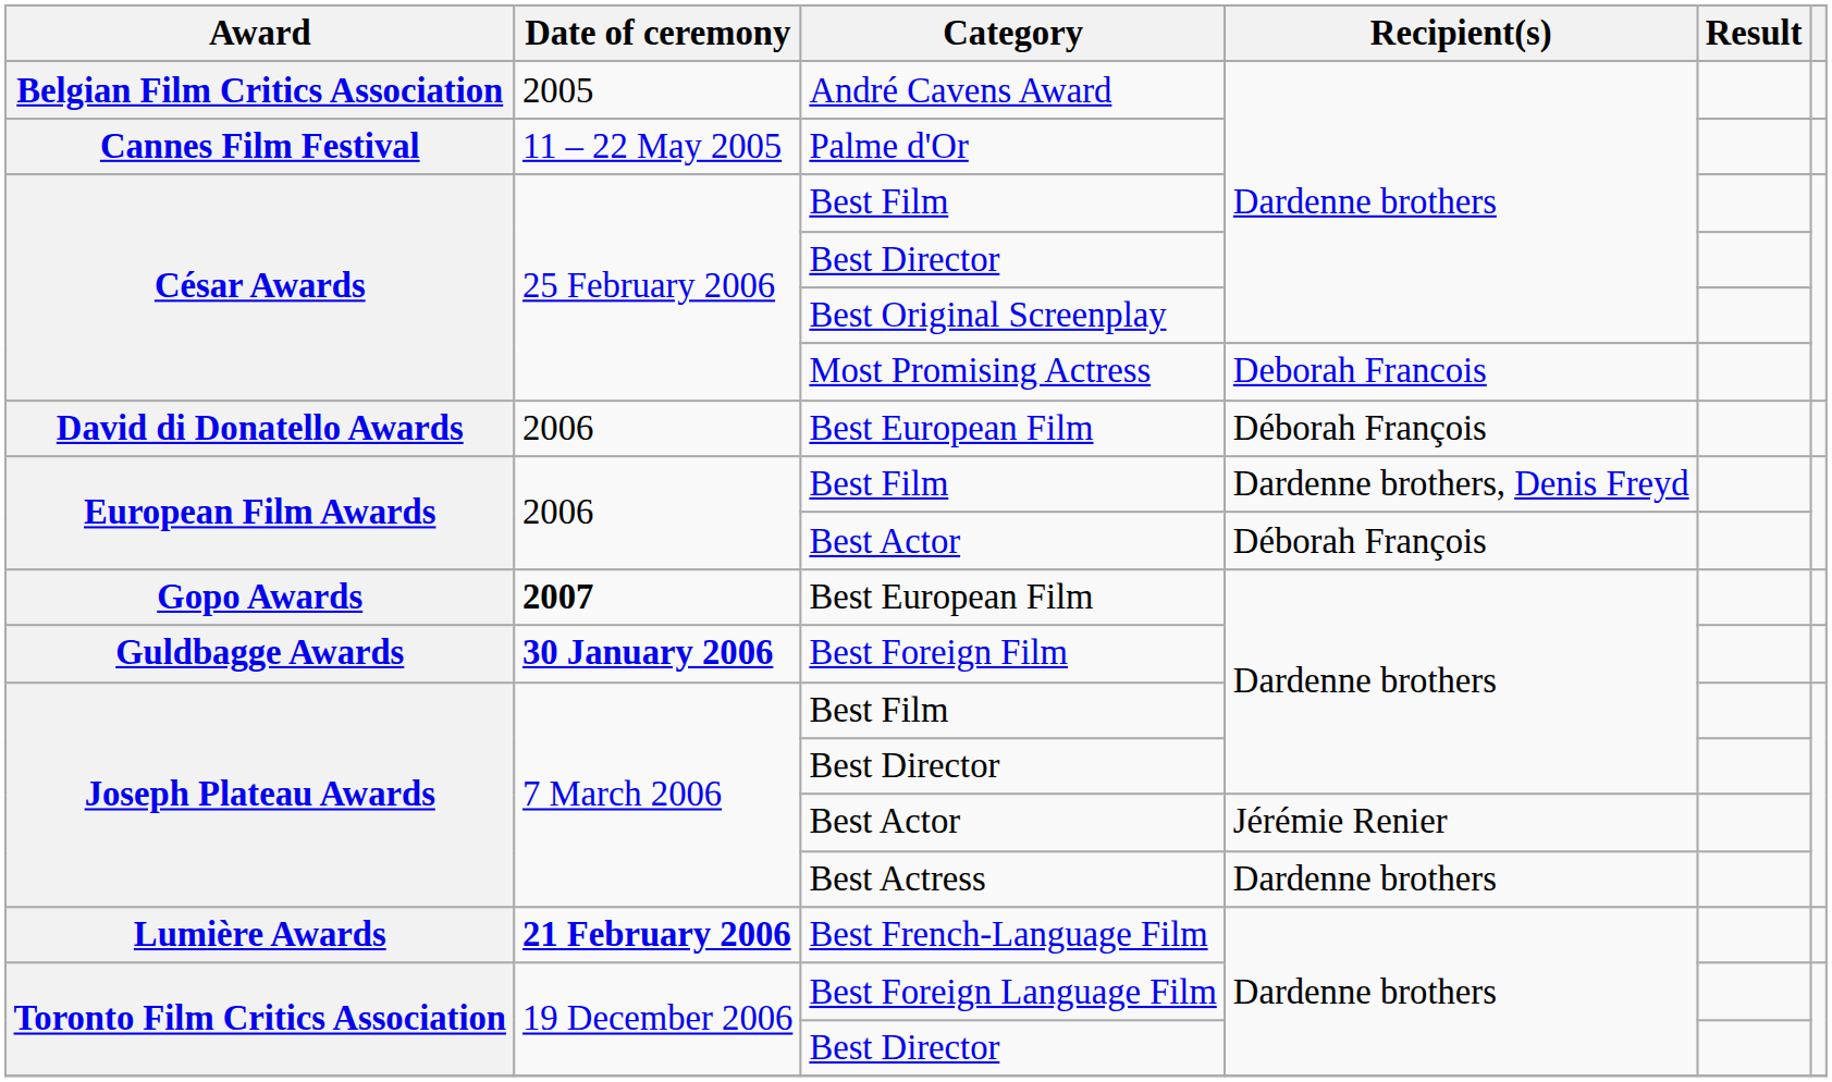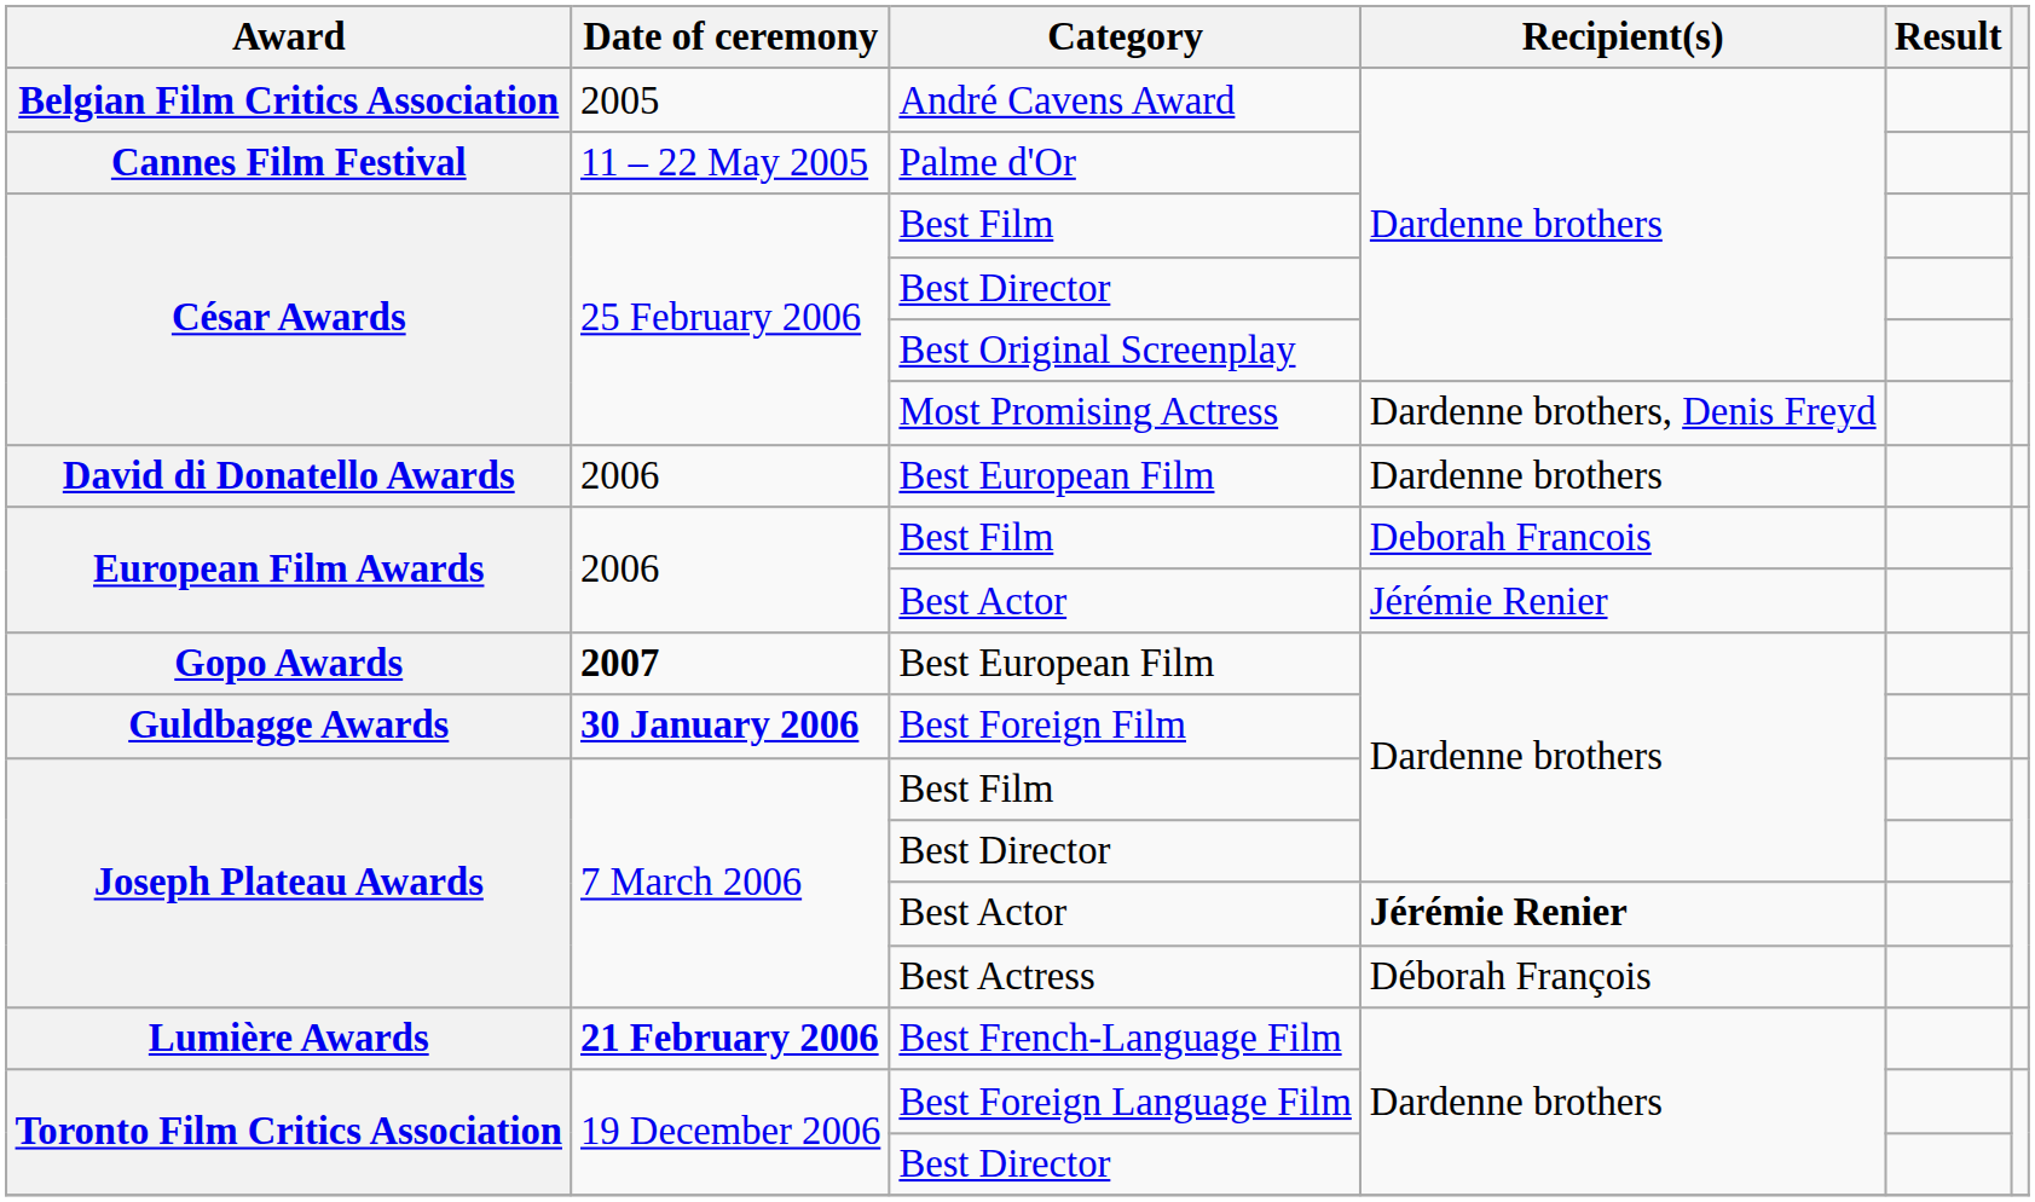 <table class="wikitable plainrowheaders sortable">
 <tr>
 <th scope=col>Award</th>
 <th scope=col>Date of ceremony</th>
 <th scope=col>Category</th>
 <th scope=col>Recipient(s)</th>
 <th scope=col>Result</th>
 <th scope=col class="unsortable"></th>
 </tr>
 <tr>
 <th scope=row><a href='#'>Belgian Film Critics Association</a></th>
 <td rowspan=1>2005</td>
 <td><a href='#'>André Cavens Award</a></td>
 <td rowspan=5><a href='#'>Dardenne brothers</a></td>
 <td></td>
 <td rowspan=1></td>
 </tr>
 <tr>
 <th scope=row><a href='#'>Cannes Film Festival</a></th>
 <td rowspan=1><a href='#'>11 – 22 May 2005</a></td>
 <td><a href='#'>Palme d'Or</a></td>
 <td></td>
 <td rowspan=1></td>
 </tr>
 <tr>
 <th scope=row rowspan=4><a href='#'>César Awards</a></th>
 <td rowspan=4><a href='#'>25 February 2006</a></td>
 <td><a href='#'>Best Film</a></td>
 <td></td>
 <td rowspan=4></td>
 </tr>
 <tr>
 <td><a href='#'>Best Director</a></td>
 <td></td>
 </tr>
 <tr>
 <td><a href='#'>Best Original Screenplay</a></td>
 <td></td>
 </tr>
 <tr>
 <td><a href='#'>Most Promising Actress</a></td>
-<td><a href='#'>Deborah Francois</a></td>
+<td rowspan=1>Dardenne brothers, <a href='#'>Denis Freyd</a></td>
 <td></td>
 </tr>
 <tr>
 <th scope=row><a href='#'>David di Donatello Awards</a></th>
 <td rowspan=1>2006</td>
 <td><a href='#'>Best European Film</a></td>
-<td>Déborah François</td>
+<td rowspan=1>Dardenne brothers</td>
 <td></td>
 <td rowspan=1></td>
 </tr>
 <tr>
 <th scope=row rowspan=2><a href='#'>European Film Awards</a></th>
 <td rowspan=2>2006</td>
 <td><a href='#'>Best Film</a></td>
-<td rowspan=1>Dardenne brothers, <a href='#'>Denis Freyd</a></td>
+<td><a href='#'>Deborah Francois</a></td>
 <td></td>
 <td rowspan=2></td>
 </tr>
 <tr>
 <td><a href='#'>Best Actor</a></td>
-<td>Déborah François</td>
+<td><a href='#'>Jérémie Renier</a></td>
 <td></td>
 </tr>
 <tr>
 <th scope=row><a href='#'>Gopo Awards</a></th>
 <td><strong>2007</strong></td>
 <td>Best European Film</td>
 <td rowspan=4>Dardenne brothers</td>
 <td></td>
 <td></td>
 </tr>
 <tr>
 <th scope=row><a href='#'>Guldbagge Awards</a></th>
 <td rowspan=1><strong><a href='#'>30 January 2006</a></strong></td>
 <td><a href='#'>Best Foreign Film</a></td>
 <td></td>
 <td rowspan=1></td>
 </tr>
 <tr>
 <th scope=row rowspan=4><a href='#'>Joseph Plateau Awards</a></th>
 <td rowspan=4><a href='#'>7 March 2006</a></td>
 <td>Best Film</td>
 <td></td>
 <td rowspan=4></td>
 </tr>
 <tr>
 <td>Best Director</td>
 <td></td>
 </tr>
 <tr>
 <td>Best Actor</td>
-<td>Jérémie Renier</td>
+<td><strong>Jérémie Renier</strong></td>
 <td></td>
 </tr>
 <tr>
 <td>Best Actress</td>
-<td rowspan=1>Dardenne brothers</td>
+<td>Déborah François</td>
 <td></td>
 </tr>
 <tr>
 <th scope=row><a href='#'>Lumière Awards</a></th>
 <td rowspan=1><strong><a href='#'>21 February 2006</a></strong></td>
 <td><a href='#'>Best French-Language Film</a></td>
 <td rowspan=3>Dardenne brothers</td>
 <td></td>
 <td rowspan=1></td>
 </tr>
 <tr>
 <th scope=row rowspan=2><a href='#'>Toronto Film Critics Association</a></th>
 <td rowspan=2><a href='#'>19 December 2006</a></td>
 <td><a href='#'>Best Foreign Language Film</a></td>
 <td></td>
 <td rowspan=2></td>
 </tr>
 <tr>
 <td><a href='#'>Best Director</a></td>
 <td></td>
 </tr>
 <tr>
 </tr>
 </table>
